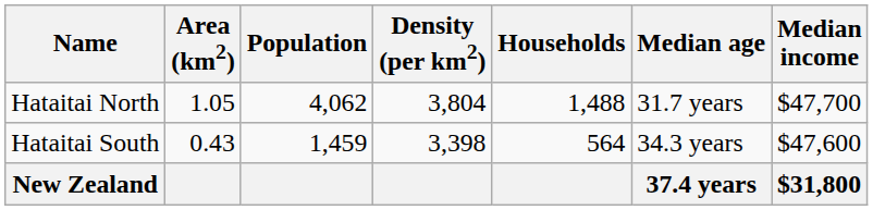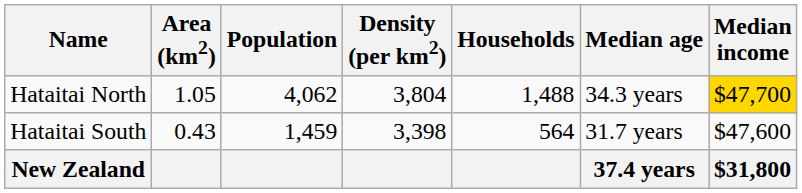 <table class="wikitable">
 <tr>
 <th>Name</th>
 <th>Area<br>(km<sup>2</sup>)</th>
 <th>Population</th>
 <th>Density<br>(per km<sup>2</sup>)</th>
 <th>Households</th>
 <th>Median age</th>
 <th>Median<br>income</th>
 </tr>
 <tr>
 <td>Hataitai North</td>
 <td style="text-align:right;">1.05</td>
 <td style="text-align:right;">4,062</td>
 <td style="text-align:right;">3,804</td>
 <td style="text-align:right;">1,488</td>
-<td>31.7 years</td>
-<td>$47,700</td>
+<td>34.3 years</td>
+<td style="background: gold;">$47,700</td>
 </tr>
 <tr>
 <td>Hataitai South</td>
 <td style="text-align:right;">0.43</td>
 <td style="text-align:right;">1,459</td>
 <td style="text-align:right;">3,398</td>
 <td style="text-align:right;">564</td>
-<td>34.3 years</td>
+<td>31.7 years</td>
 <td>$47,600</td>
 </tr>
 <tr>
 <th>New Zealand</th>
 <th></th>
 <th></th>
 <th></th>
 <th></th>
 <th>37.4 years</th>
 <th style="text-align:left;">$31,800</th>
 </tr>
 </table>
